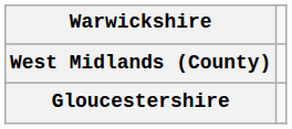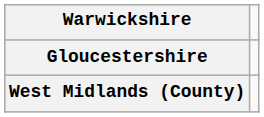 <table class="wikitable" style="font-size:90%; border:0; text-align:left; line-height:150%;">
 <tr>
 <th scope="row">Warwickshire</th>
+<td></td>
+</tr>
+<tr>
+<th scope="row">Gloucestershire</th>
 <td></td>
 </tr>
 <tr>
 <th scope="row">West Midlands (County)</th>
 <td></td>
 </tr>
 <tr>
-<th scope="row">Gloucestershire</th>
-<td></td>
-</tr>
-<tr>
 </tr>
 </table>
